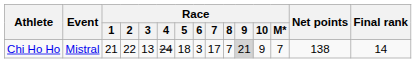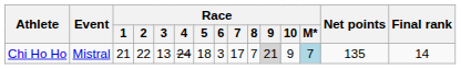 <table class="wikitable" style="font-size:90%">
 <tr>
 <th rowspan=2>Athlete</th>
 <th rowspan=2>Event</th>
 <th colspan=11>Race</th>
 <th rowspan=2>Net points</th>
 <th rowspan=2>Final rank</th>
 </tr>
 <tr style="font-size:95%">
 <th>1</th>
 <th>2</th>
 <th>3</th>
 <th>4</th>
 <th>5</th>
 <th>6</th>
 <th>7</th>
 <th>8</th>
 <th>9</th>
 <th>10</th>
 <th>M*</th>
 </tr>
 <tr align=center>
 <td align=left><a href='#'>Chi Ho Ho</a></td>
 <td align=left><a href='#'>Mistral</a></td>
 <td>21</td>
 <td>22</td>
 <td>13</td>
 <td><s>24</s></td>
 <td>18</td>
 <td>3</td>
 <td>17</td>
 <td>7</td>
 <td style="background: lightgrey;">21</td>
 <td>9</td>
-<td>7</td>
-<td>138</td>
+<td style="background: lightblue;">7</td>
+<td>135</td>
 <td>14</td>
 </tr>
 </table>
